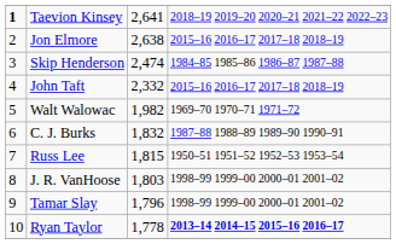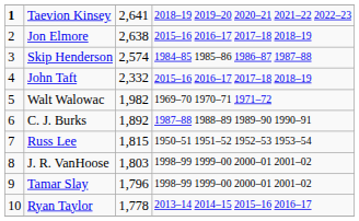 <table class="wikitable">
 <tr>
 </tr>
 <tr>
 <td><strong>1</strong></td>
 <td><a href='#'>Taevion Kinsey</a></td>
 <td>2,641</td>
 <td style="font-size:80%;"><a href='#'>2018–19</a> <a href='#'>2019–20</a> <a href='#'>2020–21</a> <a href='#'>2021–22</a> <a href='#'>2022–23</a></td>
 </tr>
 <tr>
 <td>2</td>
 <td><a href='#'>Jon Elmore</a></td>
 <td>2,638</td>
 <td style="font-size:80%;"><a href='#'>2015–16</a> <a href='#'>2016–17</a> <a href='#'>2017–18</a> <a href='#'>2018–19</a></td>
 </tr>
 <tr>
 <td>3</td>
 <td><a href='#'>Skip Henderson</a></td>
-<td>2,474</td>
+<td>2,574</td>
 <td style="font-size:80%;"><a href='#'>1984–85</a> 1985–86 <a href='#'>1986–87</a> <a href='#'>1987–88</a></td>
 </tr>
 <tr>
 <td>4</td>
 <td><a href='#'>John Taft</a></td>
 <td>2,332</td>
 <td style="font-size:80%;"><a href='#'>2015–16</a> <a href='#'>2016–17</a> <a href='#'>2017–18</a> <a href='#'>2018–19</a></td>
 </tr>
 <tr>
 <td>5</td>
 <td>Walt Walowac</td>
 <td>1,982</td>
 <td style="font-size:80%;">1969–70 1970–71 <a href='#'>1971–72</a></td>
 </tr>
 <tr>
 <td>6</td>
 <td>C. J. Burks</td>
-<td>1,832</td>
+<td>1,892</td>
 <td style="font-size:80%;"><a href='#'>1987–88</a> 1988–89 1989–90 1990–91</td>
 </tr>
 <tr>
 <td>7</td>
 <td><a href='#'>Russ Lee</a></td>
 <td>1,815</td>
 <td style="font-size:80%;">1950–51 1951–52 1952–53 1953–54</td>
 </tr>
 <tr>
 <td>8</td>
 <td>J. R. VanHoose</td>
 <td>1,803</td>
 <td style="font-size:80%;">1998–99 1999–00 2000–01 2001–02</td>
 </tr>
 <tr>
 <td>9</td>
 <td><a href='#'>Tamar Slay</a></td>
 <td>1,796</td>
 <td style="font-size:80%;">1998–99 1999–00 2000–01 2001–02</td>
 </tr>
 <tr>
 <td>10</td>
 <td><a href='#'>Ryan Taylor</a></td>
 <td>1,778</td>
-<td style="font-size:80%;"><strong><a href='#'>2013–14</a> <a href='#'>2014–15</a> <a href='#'>2015–16</a> <a href='#'>2016–17</a></strong></td>
+<td style="font-size:80%;"><a href='#'>2013–14</a> <a href='#'>2014–15</a> <a href='#'>2015–16</a> <a href='#'>2016–17</a></td>
 </tr>
 <tr>
 </tr>
 </table>
